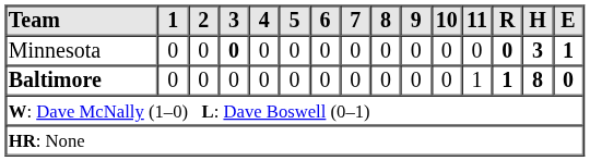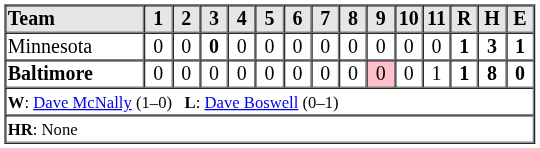 <table border=1 cellspacing=0 width=425 style="margin-left:3em;">
 <tr style="text-align:center; background-color:#e6e6e6;">
 <th align=left width=25%>Team</th>
 <th width=5%>1</th>
 <th width=5%>2</th>
 <th width=5%>3</th>
 <th width=5%>4</th>
 <th width=5%>5</th>
 <th width=5%>6</th>
 <th width=5%>7</th>
 <th width=5%>8</th>
 <th width=5%>9</th>
 <th width=5%>10</th>
 <th width=5%>11</th>
 <th width=5%>R</th>
 <th width=5%>H</th>
 <th width=5%>E</th>
 </tr>
 <tr style="text-align:center;">
 <td align=left>Minnesota</td>
 <td>0</td>
 <td>0</td>
 <td><strong>0</strong></td>
 <td>0</td>
 <td>0</td>
 <td>0</td>
 <td>0</td>
 <td>0</td>
 <td>0</td>
 <td>0</td>
 <td>0</td>
-<td><strong>0</strong></td>
+<td><strong>1</strong></td>
 <td><strong>3</strong></td>
 <td><strong>1</strong></td>
 </tr>
 <tr style="text-align:center;">
 <td align=left><strong>Baltimore</strong></td>
 <td>0</td>
 <td>0</td>
 <td>0</td>
 <td>0</td>
 <td>0</td>
 <td>0</td>
 <td>0</td>
 <td>0</td>
-<td>0</td>
+<td style="background: pink;">0</td>
 <td>0</td>
 <td>1</td>
 <td><strong>1</strong></td>
 <td><strong>8</strong></td>
 <td><strong>0</strong></td>
 </tr>
 <tr style="text-align:left;">
 <td colspan=16><small><strong>W</strong>: <a href='#'>Dave McNally</a> (1–0)   <strong>L</strong>: <a href='#'>Dave Boswell</a> (0–1)   </small></td>
 </tr>
 <tr style="text-align:left;">
 <td colspan=16><small><strong>HR</strong>: None</small></td>
 </tr>
 </table>
